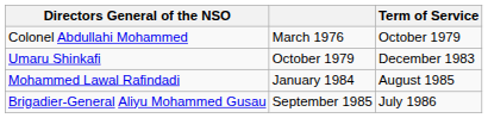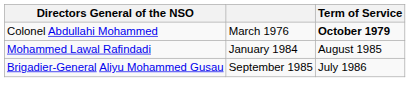 <table class="wikitable">
 <tr>
 <th>Directors General of the NSO</th>
 <th></th>
 <th>Term of Service</th>
 </tr>
 <tr>
 <td>Colonel <a href='#'>Abdullahi Mohammed</a></td>
 <td>March 1976</td>
-<td>October 1979</td>
-</tr>
-<tr>
-<td><a href='#'>Umaru Shinkafi</a></td>
-<td>October 1979</td>
-<td>December 1983</td>
+<td><strong>October 1979</strong></td>
 </tr>
 <tr>
 <td><a href='#'>Mohammed Lawal Rafindadi</a></td>
 <td>January 1984</td>
 <td>August 1985</td>
 </tr>
 <tr>
 <td><a href='#'>Brigadier-General</a> <a href='#'>Aliyu Mohammed Gusau</a></td>
 <td>September 1985</td>
 <td>July 1986</td>
 </tr>
 </table>
